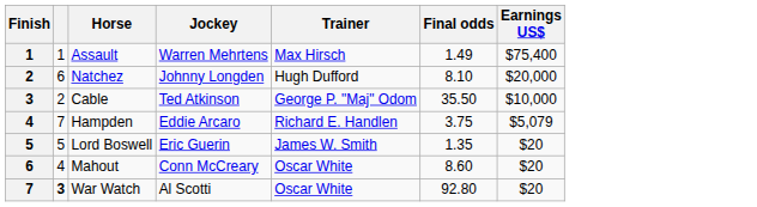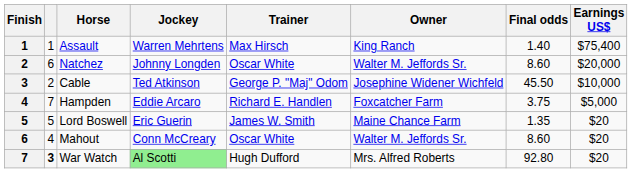 <table class="wikitable sortable">
 <tr>
 <th>Finish</th>
 <th></th>
 <th>Horse</th>
 <th>Jockey</th>
 <th>Trainer</th>
+<th>Owner</th>
 <th>Final odds</th>
 <th>Earnings<br><span><a href='#'>US$</a></span></th>
 </tr>
 <tr>
 <th>1</th>
 <td style="text-align: center;">1</td>
 <td><a href='#'>Assault</a></td>
 <td><a href='#'>Warren Mehrtens</a></td>
 <td><a href='#'>Max Hirsch</a></td>
-<td style="text-align: center;">1.49</td>
+<td><a href='#'>King Ranch</a></td>
+<td style="text-align: center;">1.40</td>
 <td style="text-align: center;">$75,400</td>
 </tr>
 <tr>
 <th>2</th>
 <td style="text-align: center;">6</td>
 <td><a href='#'>Natchez</a></td>
 <td><a href='#'>Johnny Longden</a></td>
-<td>Hugh Dufford</td>
-<td style="text-align: center;">8.10</td>
+<td><a href='#'>Oscar White</a></td>
+<td><a href='#'>Walter M. Jeffords Sr.</a></td>
+<td style="text-align: center;">8.60</td>
 <td style="text-align: center;">$20,000</td>
 </tr>
 <tr>
 <th>3</th>
 <td style="text-align: center;">2</td>
 <td>Cable</td>
 <td><a href='#'>Ted Atkinson</a></td>
 <td><a href='#'>George P. "Maj" Odom</a></td>
-<td style="text-align: center;">35.50</td>
+<td><a href='#'>Josephine Widener Wichfeld</a></td>
+<td style="text-align: center;">45.50</td>
 <td style="text-align: center;">$10,000</td>
 </tr>
 <tr>
 <th>4</th>
 <td style="text-align: center;">7</td>
 <td>Hampden</td>
 <td><a href='#'>Eddie Arcaro</a></td>
 <td><a href='#'>Richard E. Handlen</a></td>
+<td><a href='#'>Foxcatcher Farm</a></td>
 <td style="text-align: center;">3.75</td>
-<td style="text-align: center;">$5,079</td>
+<td style="text-align: center;">$5,000</td>
 </tr>
 <tr>
 <th>5</th>
 <td style="text-align: center;">5</td>
 <td>Lord Boswell</td>
 <td><a href='#'>Eric Guerin</a></td>
 <td><a href='#'>James W. Smith</a></td>
+<td><a href='#'>Maine Chance Farm</a></td>
 <td style="text-align: center;">1.35</td>
 <td style="text-align: center;">$20</td>
 </tr>
 <tr>
 <th>6</th>
 <td style="text-align: center;">4</td>
 <td>Mahout</td>
 <td><a href='#'>Conn McCreary</a></td>
 <td><a href='#'>Oscar White</a></td>
+<td><a href='#'>Walter M. Jeffords Sr.</a></td>
 <td style="text-align: center;">8.60</td>
 <td style="text-align: center;">$20</td>
 </tr>
 <tr>
 <th>7</th>
 <td style="text-align: center;"><strong>3</strong></td>
 <td>War Watch</td>
-<td>Al Scotti</td>
-<td><a href='#'>Oscar White</a></td>
+<td style="background: lightgreen;">Al Scotti</td>
+<td>Hugh Dufford</td>
+<td>Mrs. Alfred Roberts</td>
 <td style="text-align: center;">92.80</td>
 <td style="text-align: center;">$20</td>
 </tr>
 </table>
